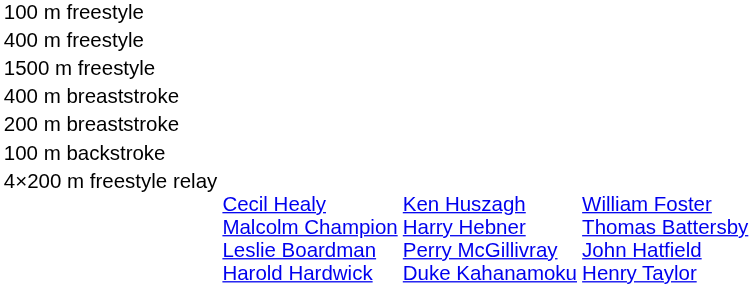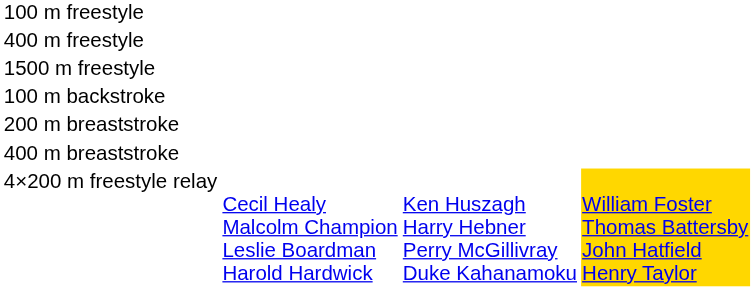 <table>
 <tr>
 <td>100 m freestyle<br></td>
 <td></td>
 <td></td>
 <td></td>
 </tr>
 <tr>
 <td>400 m freestyle<br></td>
 <td></td>
 <td></td>
 <td></td>
 </tr>
 <tr>
 <td>1500 m freestyle<br></td>
 <td></td>
 <td></td>
 <td></td>
 </tr>
 <tr>
-<td>400 m breaststroke<br></td>
+<td>100 m backstroke<br></td>
 <td></td>
 <td></td>
 <td></td>
 </tr>
 <tr>
 <td>200 m breaststroke<br></td>
 <td></td>
 <td></td>
 <td></td>
 </tr>
 <tr>
-<td>100 m backstroke<br></td>
+<td>400 m breaststroke<br></td>
 <td></td>
 <td></td>
 <td></td>
 </tr>
 <tr valign="top">
 <td>4×200 m freestyle relay<br></td>
 <td><br><a href='#'>Cecil Healy</a><br><a href='#'>Malcolm Champion</a><br><a href='#'>Leslie Boardman</a><br><a href='#'>Harold Hardwick</a></td>
 <td><br><a href='#'>Ken Huszagh</a><br><a href='#'>Harry Hebner</a><br><a href='#'>Perry McGillivray</a><br><a href='#'>Duke Kahanamoku</a></td>
-<td><br><a href='#'>William Foster</a><br><a href='#'>Thomas Battersby</a><br><a href='#'>John Hatfield</a><br><a href='#'>Henry Taylor</a></td>
+<td style="background: gold;"><br><a href='#'>William Foster</a><br><a href='#'>Thomas Battersby</a><br><a href='#'>John Hatfield</a><br><a href='#'>Henry Taylor</a></td>
 </tr>
 </table>
